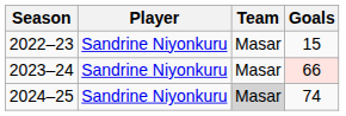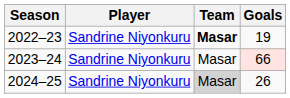 <table class="wikitable"; style="text-align:center;">
 <tr>
 <th>Season</th>
 <th>Player</th>
 <th>Team</th>
 <th>Goals</th>
 </tr>
 <tr>
 <td>2022–23</td>
 <td align=left> <a href='#'>Sandrine Niyonkuru</a></td>
-<td>Masar</td>
-<td>15</td>
+<td><strong>Masar</strong></td>
+<td>19</td>
 </tr>
 <tr>
 <td>2023–24</td>
 <td align=left> <a href='#'>Sandrine Niyonkuru</a></td>
 <td>Masar</td>
 <td bgcolor=mistyrose>66</td>
 </tr>
 <tr>
 <td>2024–25</td>
 <td align=left> <a href='#'>Sandrine Niyonkuru</a></td>
 <td style="background: lightgrey;">Masar</td>
-<td>74</td>
+<td>26</td>
 </tr>
 </table>
